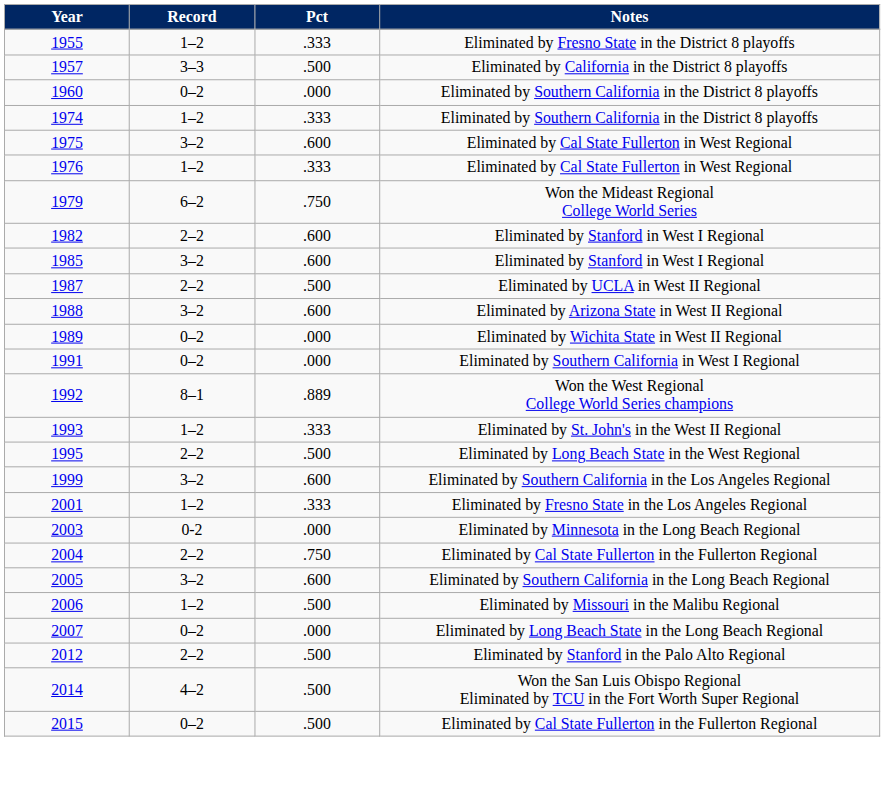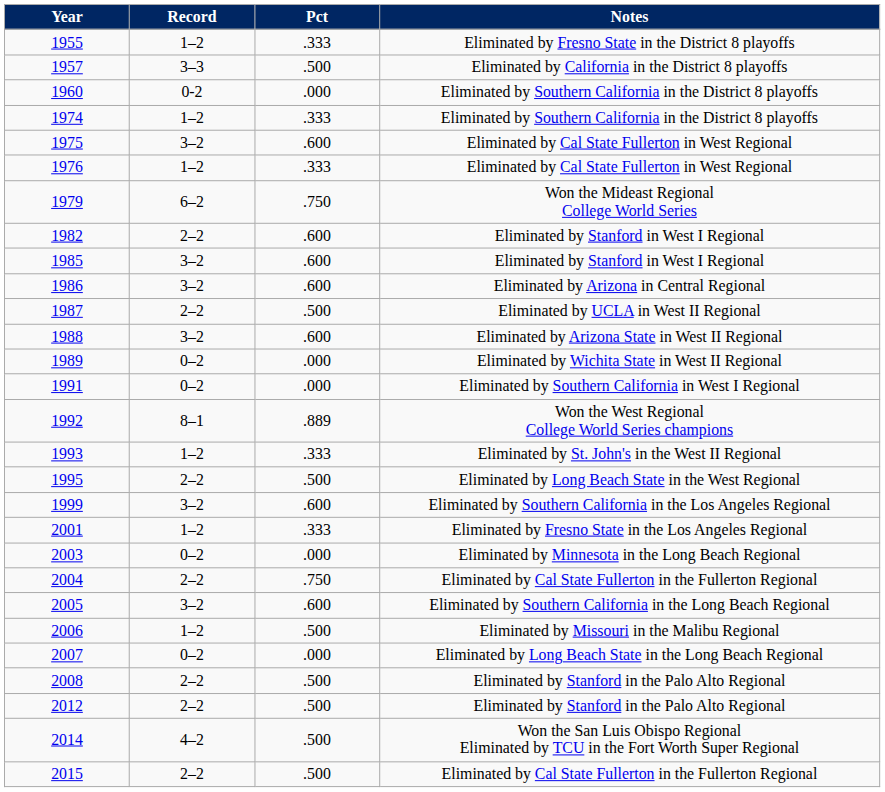 <table cellpadding="1" style="width:70%;" class="wikitable sortable">
 <tr>
 <th style="background:#002663; color:white; width:10%;">Year</th>
 <th style="background:#002663; color:white; width:10%;">Record</th>
 <th style="background:#002663; color:white; width:10%;">Pct</th>
 <th style="background:#002663; color:white; width:40%;">Notes</th>
 </tr>
 <tr style="text-align:center; background:#fff;">
 </tr>
 <tr style="text-align:center;">
 <td><a href='#'>1955</a></td>
 <td>1–2</td>
 <td>.333</td>
 <td>Eliminated by <a href='#'>Fresno State</a> in the District 8 playoffs</td>
 </tr>
 <tr style="text-align:center;">
 <td><a href='#'>1957</a></td>
 <td>3–3</td>
 <td>.500</td>
 <td>Eliminated by <a href='#'>California</a> in the District 8 playoffs</td>
 </tr>
 <tr style="text-align:center;">
 <td><a href='#'>1960</a></td>
-<td>0–2</td>
+<td>0-2</td>
 <td>.000</td>
 <td>Eliminated by <a href='#'>Southern California</a> in the District 8 playoffs</td>
 </tr>
 <tr style="text-align:center;">
 <td><a href='#'>1974</a></td>
 <td>1–2</td>
 <td>.333</td>
 <td>Eliminated by <a href='#'>Southern California</a> in the District 8 playoffs</td>
 </tr>
 <tr style="text-align:center;">
 <td><a href='#'>1975</a></td>
 <td>3–2</td>
 <td>.600</td>
 <td>Eliminated by <a href='#'>Cal State Fullerton</a> in West Regional</td>
 </tr>
 <tr style="text-align:center;">
 <td><a href='#'>1976</a></td>
 <td>1–2</td>
 <td>.333</td>
 <td>Eliminated by <a href='#'>Cal State Fullerton</a> in West Regional</td>
 </tr>
 <tr style="text-align:center;">
 <td><a href='#'>1979</a></td>
 <td>6–2</td>
 <td>.750</td>
 <td>Won the Mideast Regional<br><a href='#'>College World Series</a></td>
 </tr>
 <tr style="text-align:center;">
 <td><a href='#'>1982</a></td>
 <td>2–2</td>
 <td>.600</td>
 <td>Eliminated by <a href='#'>Stanford</a> in West I Regional</td>
 </tr>
 <tr style="text-align:center;">
 <td><a href='#'>1985</a></td>
 <td>3–2</td>
 <td>.600</td>
 <td>Eliminated by <a href='#'>Stanford</a> in West I Regional</td>
+</tr>
+<tr style="text-align:center;">
+<td><a href='#'>1986</a></td>
+<td>3–2</td>
+<td>.600</td>
+<td>Eliminated by <a href='#'>Arizona</a> in Central Regional</td>
 </tr>
 <tr style="text-align:center;">
 <td><a href='#'>1987</a></td>
 <td>2–2</td>
 <td>.500</td>
 <td>Eliminated by <a href='#'>UCLA</a> in West II Regional</td>
 </tr>
 <tr style="text-align:center;">
 <td><a href='#'>1988</a></td>
 <td>3–2</td>
 <td>.600</td>
 <td>Eliminated by <a href='#'>Arizona State</a> in West II Regional</td>
 </tr>
 <tr style="text-align:center;">
 <td><a href='#'>1989</a></td>
 <td>0–2</td>
 <td>.000</td>
 <td>Eliminated by <a href='#'>Wichita State</a> in West II Regional</td>
 </tr>
 <tr style="text-align:center;">
 <td><a href='#'>1991</a></td>
 <td>0–2</td>
 <td>.000</td>
 <td>Eliminated by <a href='#'>Southern California</a> in West I Regional</td>
 </tr>
 <tr style="text-align:center;">
 <td><a href='#'>1992</a></td>
 <td>8–1</td>
 <td>.889</td>
 <td>Won the West Regional<br><a href='#'>College World Series champions</a></td>
 </tr>
 <tr style="text-align:center;">
 <td><a href='#'>1993</a></td>
 <td>1–2</td>
 <td>.333</td>
 <td>Eliminated by <a href='#'>St. John's</a> in the West II Regional</td>
 </tr>
 <tr style="text-align:center;">
 <td><a href='#'>1995</a></td>
 <td>2–2</td>
 <td>.500</td>
 <td>Eliminated by <a href='#'>Long Beach State</a> in the West Regional</td>
 </tr>
 <tr style="text-align:center;">
 <td><a href='#'>1999</a></td>
 <td>3–2</td>
 <td>.600</td>
 <td>Eliminated by <a href='#'>Southern California</a> in the Los Angeles Regional</td>
 </tr>
 <tr style="text-align:center;">
 <td><a href='#'>2001</a></td>
 <td>1–2</td>
 <td>.333</td>
 <td>Eliminated by <a href='#'>Fresno State</a> in the Los Angeles Regional</td>
 </tr>
 <tr style="text-align:center;">
 <td><a href='#'>2003</a></td>
-<td>0-2</td>
+<td>0–2</td>
 <td>.000</td>
 <td>Eliminated by <a href='#'>Minnesota</a> in the Long Beach Regional</td>
 </tr>
 <tr style="text-align:center;">
 <td><a href='#'>2004</a></td>
 <td>2–2</td>
 <td>.750</td>
 <td>Eliminated by <a href='#'>Cal State Fullerton</a> in the Fullerton Regional</td>
 </tr>
 <tr style="text-align:center;">
 <td><a href='#'>2005</a></td>
 <td>3–2</td>
 <td>.600</td>
 <td>Eliminated by <a href='#'>Southern California</a> in the Long Beach Regional</td>
 </tr>
 <tr style="text-align:center;">
 <td><a href='#'>2006</a></td>
 <td>1–2</td>
 <td>.500</td>
 <td>Eliminated by <a href='#'>Missouri</a> in the Malibu Regional</td>
 </tr>
 <tr style="text-align:center;">
 <td><a href='#'>2007</a></td>
 <td>0–2</td>
 <td>.000</td>
 <td>Eliminated by <a href='#'>Long Beach State</a> in the Long Beach Regional</td>
 </tr>
 <tr style="text-align:center;">
+<td><a href='#'>2008</a></td>
+<td>2–2</td>
+<td>.500</td>
+<td>Eliminated by <a href='#'>Stanford</a> in the Palo Alto Regional</td>
+</tr>
+<tr style="text-align:center;">
 <td><a href='#'>2012</a></td>
 <td>2–2</td>
 <td>.500</td>
 <td>Eliminated by <a href='#'>Stanford</a> in the Palo Alto Regional</td>
 </tr>
 <tr style="text-align:center;">
 <td><a href='#'>2014</a></td>
 <td>4–2</td>
 <td>.500</td>
 <td>Won the San Luis Obispo Regional<br>Eliminated by <a href='#'>TCU</a> in the Fort Worth Super Regional</td>
 </tr>
 <tr style="text-align:center;">
 <td><a href='#'>2015</a></td>
-<td>0–2</td>
+<td>2–2</td>
 <td>.500</td>
 <td>Eliminated by <a href='#'>Cal State Fullerton</a> in the Fullerton Regional</td>
 </tr>
 </table>
